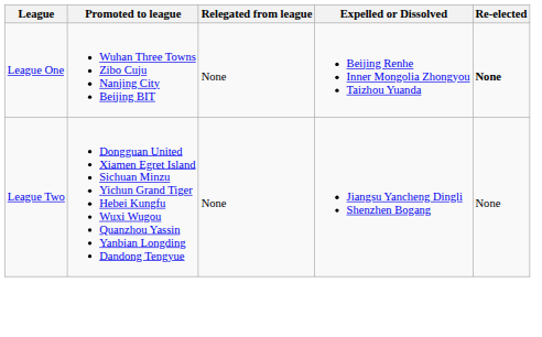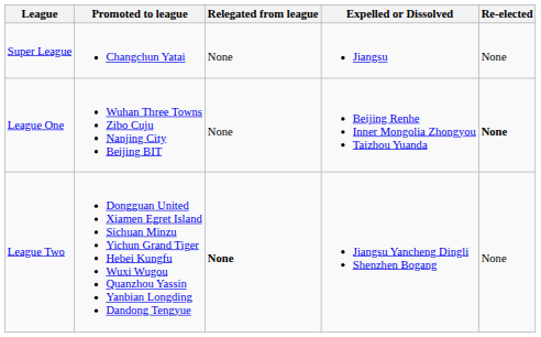 <table class="wikitable">
 <tr>
 <th>League</th>
 <th>Promoted to league</th>
 <th>Relegated from league</th>
 <th>Expelled or Dissolved</th>
 <th>Re-elected</th>
+</tr>
+<tr>
+<td><a href='#'>Super League</a></td>
+<td><br><ul><li><a href='#'>Changchun Yatai</a></li></ul></td>
+<td><br>None</td>
+<td><br><ul><li><a href='#'>Jiangsu</a></li></ul></td>
+<td><br>None</td>
 </tr>
 <tr>
 <td><a href='#'>League One</a></td>
 <td><br><ul><li><a href='#'>Wuhan Three Towns</a></li><li><a href='#'>Zibo Cuju</a></li><li><a href='#'>Nanjing City</a></li><li><a href='#'>Beijing BIT</a></li></ul></td>
 <td><br>None</td>
 <td><br><ul><li><a href='#'>Beijing Renhe</a></li><li><a href='#'>Inner Mongolia Zhongyou</a></li><li><a href='#'>Taizhou Yuanda</a></li></ul></td>
 <td><strong><br>None</strong></td>
 </tr>
 <tr>
 <td><a href='#'>League Two</a></td>
 <td><br><ul><li><a href='#'>Dongguan United</a></li><li><a href='#'>Xiamen Egret Island</a></li><li><a href='#'>Sichuan Minzu</a></li><li><a href='#'>Yichun Grand Tiger</a></li><li><a href='#'>Hebei Kungfu</a></li><li><a href='#'>Wuxi Wugou</a></li><li><a href='#'>Quanzhou Yassin</a></li><li><a href='#'>Yanbian Longding</a></li><li><a href='#'>Dandong Tengyue</a></li></ul></td>
-<td><br>None</td>
+<td><strong><br>None</strong></td>
 <td><br><ul><li><a href='#'>Jiangsu Yancheng Dingli</a></li><li><a href='#'>Shenzhen Bogang</a></li></ul></td>
 <td><br>None</td>
 </tr>
 </table>
